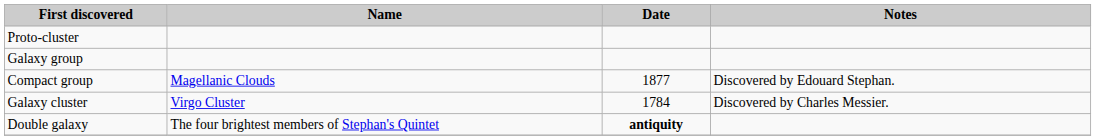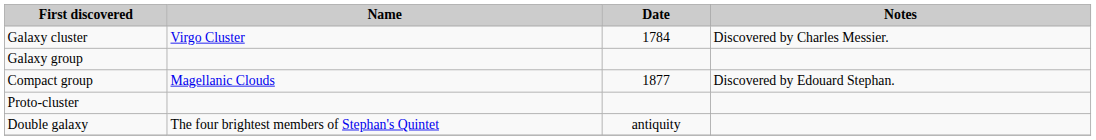 <table class="wikitable" width="100%" style="text-align:left;">
 <tr>
 <th style="background:#CCCCCC;text-align:center;" width="15%">First discovered</th>
 <th style="background:#CCCCCC;text-align:center;" width="40%">Name</th>
 <th style="background:#CCCCCC;text-align:center;" width="10%">Date</th>
 <th style="background:#CCCCCC;text-align:center;" width="45%">Notes</th>
 </tr>
 <tr>
-<td>Proto-cluster</td>
-<td></td>
-<td></td>
-<td></td>
+<td>Galaxy cluster</td>
+<td><a href='#'>Virgo Cluster</a></td>
+<td align="center">1784</td>
+<td>Discovered by Charles Messier.</td>
 </tr>
 <tr>
 <td>Galaxy group</td>
 <td></td>
 <td></td>
 <td></td>
 </tr>
 <tr>
 <td>Compact group</td>
 <td><a href='#'>Magellanic Clouds</a></td>
 <td align="center">1877</td>
 <td>Discovered by Edouard Stephan.</td>
 </tr>
 <tr>
-<td>Galaxy cluster</td>
-<td><a href='#'>Virgo Cluster</a></td>
-<td align="center">1784</td>
-<td>Discovered by Charles Messier.</td>
+<td>Proto-cluster</td>
+<td></td>
+<td></td>
+<td></td>
 </tr>
 <tr>
 <td>Double galaxy</td>
 <td>The four brightest members of <a href='#'>Stephan's Quintet</a></td>
-<td align="center"><strong>antiquity</strong></td>
+<td align="center">antiquity</td>
 <td></td>
 </tr>
 <tr>
 </tr>
 </table>
